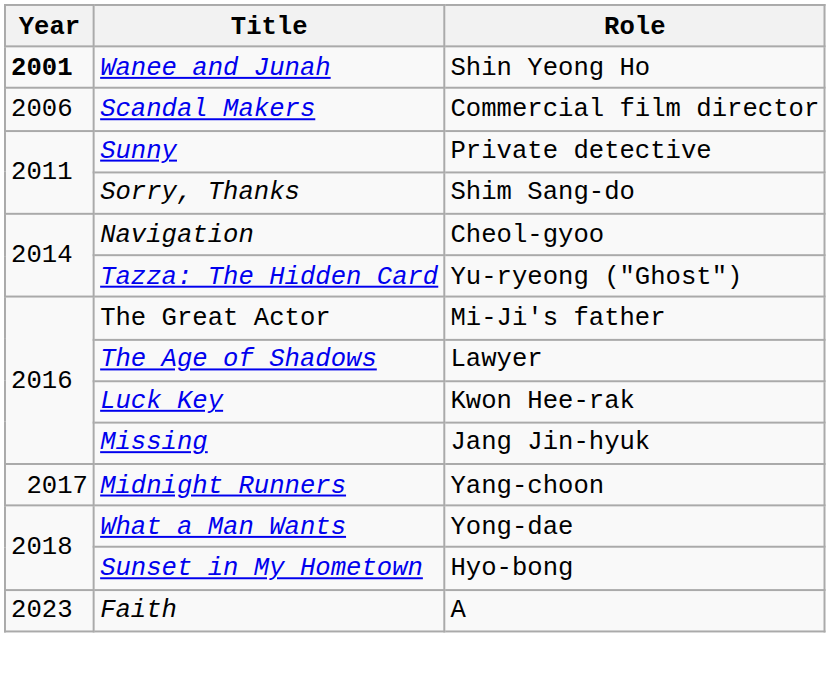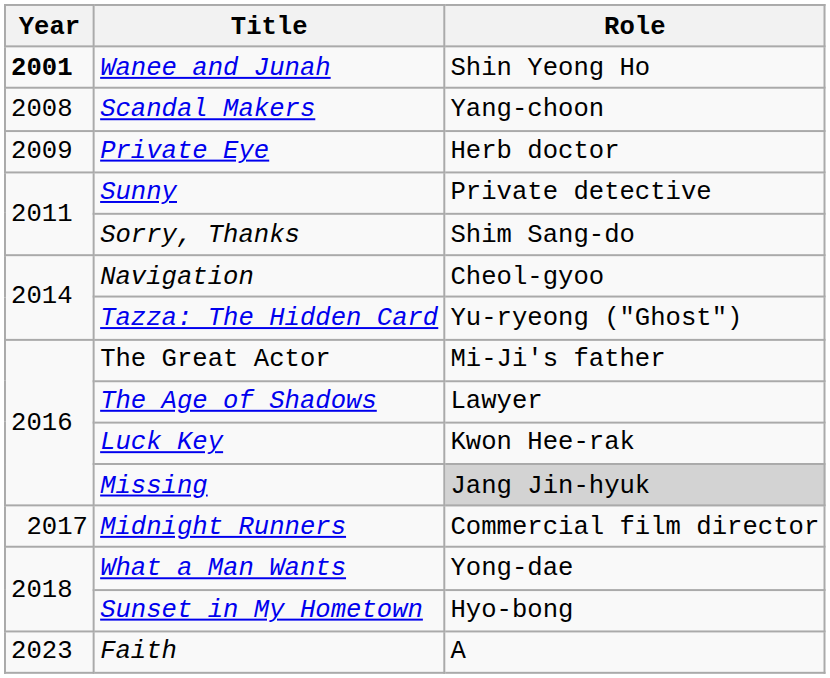 <table class="wikitable">
 <tr>
 <th>Year</th>
 <th>Title</th>
 <th>Role</th>
 </tr>
 <tr>
 <td><strong>2001</strong></td>
 <td><em><a href='#'>Wanee and Junah</a></em></td>
 <td>Shin Yeong Ho</td>
 </tr>
 <tr>
-<td>2006</td>
+<td>2008</td>
 <td><em><a href='#'>Scandal Makers</a></em></td>
-<td>Commercial film director</td>
+<td>Yang-choon</td>
+</tr>
+<tr>
+<td>2009</td>
+<td><em><a href='#'>Private Eye</a></em></td>
+<td>Herb doctor</td>
 </tr>
 <tr>
 <td rowspan=2>2011</td>
 <td><em><a href='#'>Sunny</a></em></td>
 <td>Private detective</td>
 </tr>
 <tr>
 <td><em>Sorry, Thanks</em></td>
 <td>Shim Sang-do</td>
 </tr>
 <tr>
 <td rowspan=2>2014</td>
 <td><em>Navigation</em></td>
 <td>Cheol-gyoo</td>
 </tr>
 <tr>
 <td><em><a href='#'>Tazza: The Hidden Card</a></em></td>
 <td>Yu-ryeong ("Ghost")</td>
 </tr>
 <tr>
 <td rowspan=4>2016</td>
 <td>The Great Actor</td>
 <td>Mi-Ji's father</td>
 </tr>
 <tr>
 <td><em><a href='#'>The Age of Shadows</a></em></td>
 <td>Lawyer</td>
 </tr>
 <tr>
 <td><em><a href='#'>Luck Key</a></em></td>
 <td>Kwon Hee-rak</td>
 </tr>
 <tr>
 <td><em><a href='#'>Missing</a></em></td>
-<td>Jang Jin-hyuk</td>
+<td style="background: lightgrey;">Jang Jin-hyuk</td>
 </tr>
 <tr>
 <td> 2017</td>
 <td><em><a href='#'>Midnight Runners</a></em></td>
-<td>Yang-choon</td>
+<td>Commercial film director</td>
 </tr>
 <tr>
 <td rowspan=2>2018</td>
 <td><em><a href='#'>What a Man Wants</a></em></td>
 <td>Yong-dae</td>
 </tr>
 <tr>
 <td><em><a href='#'>Sunset in My Hometown</a></em></td>
 <td>Hyo-bong</td>
 </tr>
 <tr>
 <td>2023</td>
 <td><em>Faith</em></td>
 <td>A</td>
 </tr>
 </table>
